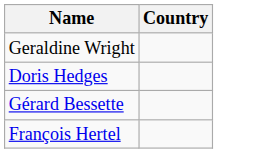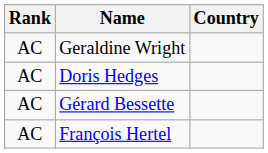 <table class="wikitable sortable" style="text-align:center">
 <tr>
+<th>Rank</th>
 <th>Name</th>
 <th>Country</th>
 </tr>
 <tr>
+<td>AC</td>
 <td align="left">Geraldine Wright</td>
 <td align="left"></td>
 </tr>
 <tr>
+<td>AC</td>
 <td align="left"><a href='#'>Doris Hedges</a></td>
 <td align="left"></td>
 </tr>
 <tr>
+<td>AC</td>
 <td align="left"><a href='#'>Gérard Bessette</a></td>
 <td align="left"></td>
 </tr>
 <tr>
+<td>AC</td>
 <td align="left"><a href='#'>François Hertel</a></td>
 <td align="left"></td>
 </tr>
 </table>
